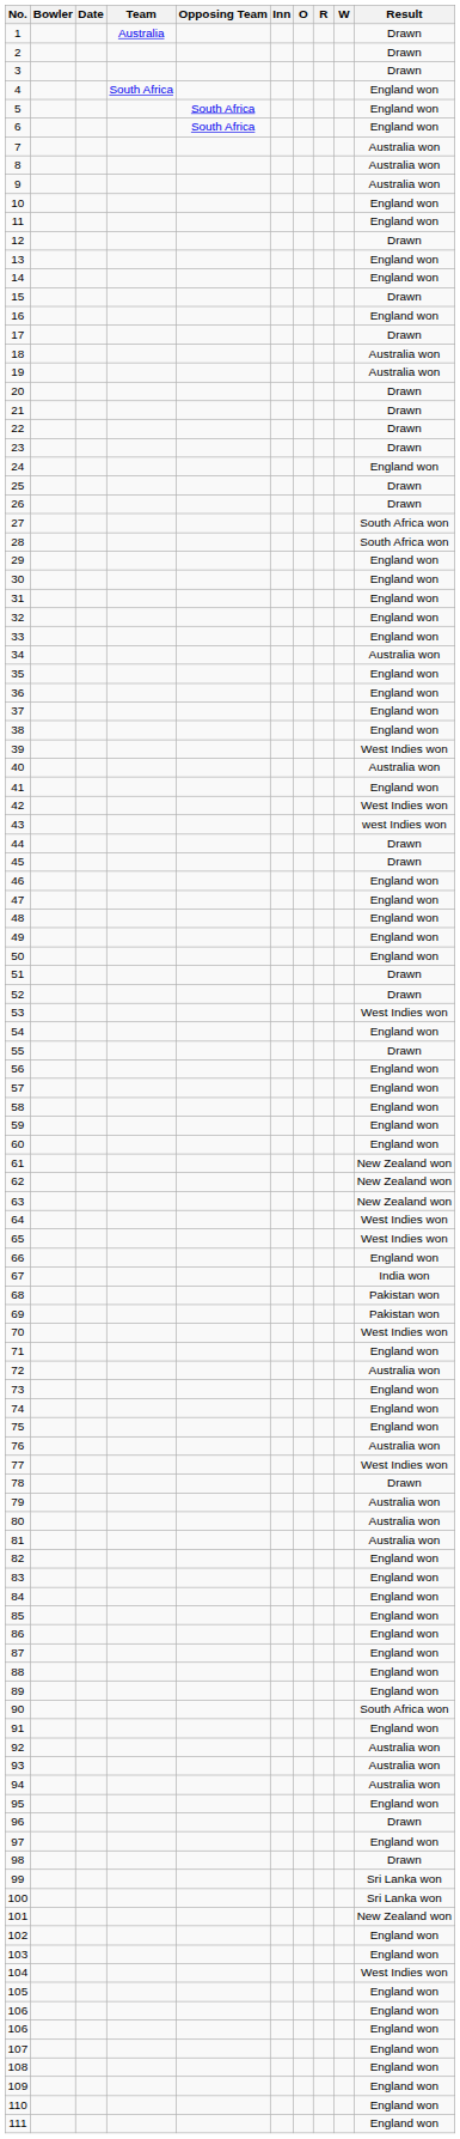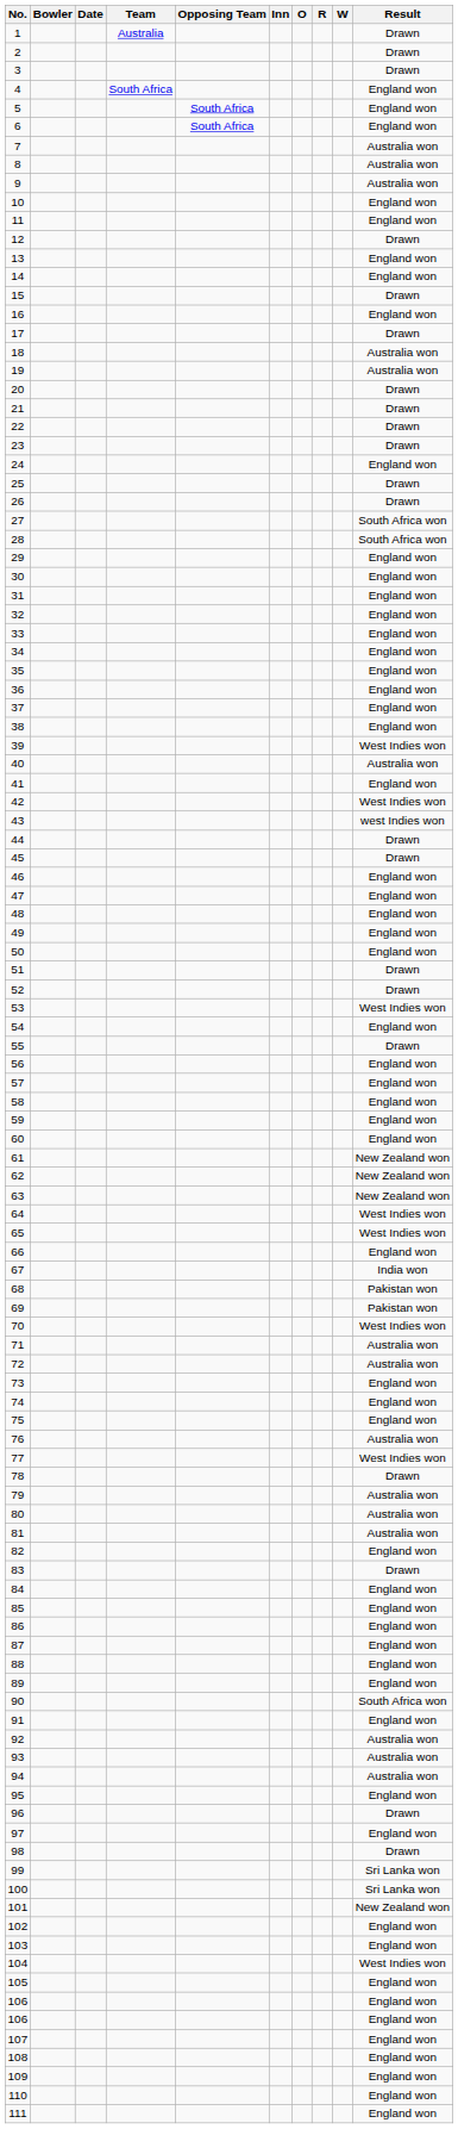 <table class="wikitable sortable">
 <tr align=center>
 <th>No.</th>
 <th>Bowler</th>
 <th>Date</th>
 <th>Team</th>
 <th>Opposing Team</th>
 <th scope="col" style="width:20px;">Inn</th>
 <th scope="col" style="width:20px;">O</th>
 <th scope="col" style="width:20px;">R</th>
 <th scope="col" style="width:20px;">W</th>
 <th>Result</th>
 </tr>
 <tr align=center>
 <td>1</td>
 <td></td>
 <td></td>
 <td><a href='#'>Australia</a></td>
 <td></td>
 <td></td>
 <td></td>
 <td></td>
 <td></td>
 <td>Drawn</td>
 </tr>
 <tr align=center>
 <td>2</td>
 <td></td>
 <td></td>
 <td></td>
 <td></td>
 <td></td>
 <td></td>
 <td></td>
 <td></td>
 <td>Drawn</td>
 </tr>
 <tr align=center>
 <td>3</td>
 <td></td>
 <td></td>
 <td></td>
 <td></td>
 <td></td>
 <td></td>
 <td></td>
 <td></td>
 <td>Drawn</td>
 </tr>
 <tr align=center>
 <td>4</td>
 <td></td>
 <td></td>
 <td><a href='#'>South Africa</a></td>
 <td></td>
 <td></td>
 <td></td>
 <td></td>
 <td></td>
 <td>England won</td>
 </tr>
 <tr align=center>
 <td>5</td>
 <td></td>
 <td></td>
 <td></td>
 <td><a href='#'>South Africa</a></td>
 <td></td>
 <td></td>
 <td></td>
 <td></td>
 <td>England won</td>
 </tr>
 <tr align=center>
 <td>6</td>
 <td></td>
 <td></td>
 <td></td>
 <td><a href='#'>South Africa</a></td>
 <td></td>
 <td></td>
 <td></td>
 <td></td>
 <td>England won</td>
 </tr>
 <tr align=center>
 <td>7</td>
 <td></td>
 <td></td>
 <td></td>
 <td></td>
 <td></td>
 <td></td>
 <td></td>
 <td></td>
 <td>Australia won</td>
 </tr>
 <tr align=center>
 <td>8</td>
 <td></td>
 <td></td>
 <td></td>
 <td></td>
 <td></td>
 <td></td>
 <td></td>
 <td></td>
 <td>Australia won</td>
 </tr>
 <tr align=center>
 <td>9</td>
 <td></td>
 <td></td>
 <td></td>
 <td></td>
 <td></td>
 <td></td>
 <td></td>
 <td></td>
 <td>Australia won</td>
 </tr>
 <tr align=center>
 <td>10</td>
 <td></td>
 <td></td>
 <td></td>
 <td></td>
 <td></td>
 <td></td>
 <td></td>
 <td></td>
 <td>England won</td>
 </tr>
 <tr align=center>
 <td>11</td>
 <td></td>
 <td></td>
 <td></td>
 <td></td>
 <td></td>
 <td></td>
 <td></td>
 <td></td>
 <td>England won</td>
 </tr>
 <tr align=center>
 <td>12</td>
 <td></td>
 <td></td>
 <td></td>
 <td></td>
 <td></td>
 <td></td>
 <td></td>
 <td></td>
 <td>Drawn</td>
 </tr>
 <tr align=center>
 <td>13</td>
 <td></td>
 <td></td>
 <td></td>
 <td></td>
 <td></td>
 <td></td>
 <td></td>
 <td></td>
 <td>England won</td>
 </tr>
 <tr align=center>
 <td>14</td>
 <td></td>
 <td></td>
 <td></td>
 <td></td>
 <td></td>
 <td></td>
 <td></td>
 <td></td>
 <td>England won</td>
 </tr>
 <tr align=center>
 <td>15</td>
 <td></td>
 <td></td>
 <td></td>
 <td></td>
 <td></td>
 <td></td>
 <td></td>
 <td></td>
 <td>Drawn</td>
 </tr>
 <tr align=center>
 <td>16</td>
 <td></td>
 <td></td>
 <td></td>
 <td></td>
 <td></td>
 <td></td>
 <td></td>
 <td></td>
 <td>England won</td>
 </tr>
 <tr align=center>
 <td>17</td>
 <td></td>
 <td></td>
 <td></td>
 <td></td>
 <td></td>
 <td></td>
 <td></td>
 <td></td>
 <td>Drawn</td>
 </tr>
 <tr align=center>
 <td>18</td>
 <td></td>
 <td></td>
 <td></td>
 <td></td>
 <td></td>
 <td></td>
 <td></td>
 <td></td>
 <td>Australia won</td>
 </tr>
 <tr align=center>
 <td>19</td>
 <td></td>
 <td></td>
 <td></td>
 <td></td>
 <td></td>
 <td></td>
 <td></td>
 <td></td>
 <td>Australia won</td>
 </tr>
 <tr align=center>
 <td>20</td>
 <td></td>
 <td></td>
 <td></td>
 <td></td>
 <td></td>
 <td></td>
 <td></td>
 <td></td>
 <td>Drawn</td>
 </tr>
 <tr align=center>
 <td>21</td>
 <td></td>
 <td></td>
 <td></td>
 <td></td>
 <td></td>
 <td></td>
 <td></td>
 <td></td>
 <td>Drawn</td>
 </tr>
 <tr align=center>
 <td>22</td>
 <td></td>
 <td></td>
 <td></td>
 <td></td>
 <td></td>
 <td></td>
 <td></td>
 <td></td>
 <td>Drawn</td>
 </tr>
 <tr align=center>
 <td>23</td>
 <td></td>
 <td></td>
 <td></td>
 <td></td>
 <td></td>
 <td></td>
 <td></td>
 <td></td>
 <td>Drawn</td>
 </tr>
 <tr align=center>
 <td>24</td>
 <td></td>
 <td></td>
 <td></td>
 <td></td>
 <td></td>
 <td></td>
 <td></td>
 <td></td>
 <td>England won</td>
 </tr>
 <tr align=center>
 <td>25</td>
 <td></td>
 <td></td>
 <td></td>
 <td></td>
 <td></td>
 <td></td>
 <td></td>
 <td></td>
 <td>Drawn</td>
 </tr>
 <tr align=center>
 <td>26</td>
 <td></td>
 <td></td>
 <td></td>
 <td></td>
 <td></td>
 <td></td>
 <td></td>
 <td></td>
 <td>Drawn</td>
 </tr>
 <tr align=center>
 <td>27</td>
 <td></td>
 <td></td>
 <td></td>
 <td></td>
 <td></td>
 <td></td>
 <td></td>
 <td></td>
 <td>South Africa won</td>
 </tr>
 <tr align=center>
 <td>28</td>
 <td></td>
 <td></td>
 <td></td>
 <td></td>
 <td></td>
 <td></td>
 <td></td>
 <td></td>
 <td>South Africa won</td>
 </tr>
 <tr align=center>
 <td>29</td>
 <td></td>
 <td></td>
 <td></td>
 <td></td>
 <td></td>
 <td></td>
 <td></td>
 <td></td>
 <td>England won</td>
 </tr>
 <tr align=center>
 <td>30</td>
 <td></td>
 <td></td>
 <td></td>
 <td></td>
 <td></td>
 <td></td>
 <td></td>
 <td></td>
 <td>England won</td>
 </tr>
 <tr align=center>
 <td>31</td>
 <td></td>
 <td></td>
 <td></td>
 <td></td>
 <td></td>
 <td></td>
 <td></td>
 <td></td>
 <td>England won</td>
 </tr>
 <tr align=center>
 <td>32</td>
 <td></td>
 <td></td>
 <td></td>
 <td></td>
 <td></td>
 <td></td>
 <td></td>
 <td></td>
 <td>England won</td>
 </tr>
 <tr align=center>
 <td>33</td>
 <td></td>
 <td></td>
 <td></td>
 <td></td>
 <td></td>
 <td></td>
 <td></td>
 <td></td>
 <td>England won</td>
 </tr>
 <tr align=center>
 <td>34</td>
 <td></td>
 <td></td>
 <td></td>
 <td></td>
 <td></td>
 <td></td>
 <td></td>
 <td></td>
-<td>Australia won</td>
+<td>England won</td>
 </tr>
 <tr align=center>
 <td>35</td>
 <td></td>
 <td></td>
 <td></td>
 <td></td>
 <td></td>
 <td></td>
 <td></td>
 <td></td>
 <td>England won</td>
 </tr>
 <tr align=center>
 <td>36</td>
 <td></td>
 <td></td>
 <td></td>
 <td></td>
 <td></td>
 <td></td>
 <td></td>
 <td></td>
 <td>England won</td>
 </tr>
 <tr align=center>
 <td>37</td>
 <td></td>
 <td></td>
 <td></td>
 <td></td>
 <td></td>
 <td></td>
 <td></td>
 <td></td>
 <td>England won</td>
 </tr>
 <tr align=center>
 <td>38</td>
 <td></td>
 <td></td>
 <td></td>
 <td></td>
 <td></td>
 <td></td>
 <td></td>
 <td></td>
 <td>England won</td>
 </tr>
 <tr align=center>
 <td>39</td>
 <td></td>
 <td></td>
 <td></td>
 <td></td>
 <td></td>
 <td></td>
 <td></td>
 <td></td>
 <td>West Indies won</td>
 </tr>
 <tr align=center>
 <td>40</td>
 <td></td>
 <td></td>
 <td></td>
 <td></td>
 <td></td>
 <td></td>
 <td></td>
 <td></td>
 <td>Australia won</td>
 </tr>
 <tr align=center>
 <td>41</td>
 <td></td>
 <td></td>
 <td></td>
 <td></td>
 <td></td>
 <td></td>
 <td></td>
 <td></td>
 <td>England won</td>
 </tr>
 <tr align=center>
 <td>42</td>
 <td></td>
 <td></td>
 <td></td>
 <td></td>
 <td></td>
 <td></td>
 <td></td>
 <td></td>
 <td>West Indies won</td>
 </tr>
 <tr align=center>
 <td>43</td>
 <td></td>
 <td></td>
 <td></td>
 <td></td>
 <td></td>
 <td></td>
 <td></td>
 <td></td>
 <td>west Indies won</td>
 </tr>
 <tr align=center>
 <td>44</td>
 <td></td>
 <td></td>
 <td></td>
 <td></td>
 <td></td>
 <td></td>
 <td></td>
 <td></td>
 <td>Drawn</td>
 </tr>
 <tr align=center>
 <td>45</td>
 <td></td>
 <td></td>
 <td></td>
 <td></td>
 <td></td>
 <td></td>
 <td></td>
 <td></td>
 <td>Drawn</td>
 </tr>
 <tr align=center>
 <td>46</td>
 <td></td>
 <td></td>
 <td></td>
 <td></td>
 <td></td>
 <td></td>
 <td></td>
 <td></td>
 <td>England won</td>
 </tr>
 <tr align=center>
 <td>47</td>
 <td></td>
 <td></td>
 <td></td>
 <td></td>
 <td></td>
 <td></td>
 <td></td>
 <td></td>
 <td>England won</td>
 </tr>
 <tr align=center>
 <td>48</td>
 <td></td>
 <td></td>
 <td></td>
 <td></td>
 <td></td>
 <td></td>
 <td></td>
 <td></td>
 <td>England won</td>
 </tr>
 <tr align=center>
 <td>49</td>
 <td></td>
 <td></td>
 <td></td>
 <td></td>
 <td></td>
 <td></td>
 <td></td>
 <td></td>
 <td>England won</td>
 </tr>
 <tr align=center>
 <td>50</td>
 <td></td>
 <td></td>
 <td></td>
 <td></td>
 <td></td>
 <td></td>
 <td></td>
 <td></td>
 <td>England won</td>
 </tr>
 <tr align=center>
 <td>51</td>
 <td></td>
 <td></td>
 <td></td>
 <td></td>
 <td></td>
 <td></td>
 <td></td>
 <td></td>
 <td>Drawn</td>
 </tr>
 <tr align=center>
 <td>52</td>
 <td></td>
 <td></td>
 <td></td>
 <td></td>
 <td></td>
 <td></td>
 <td></td>
 <td></td>
 <td>Drawn</td>
 </tr>
 <tr align=center>
 <td>53</td>
 <td></td>
 <td></td>
 <td></td>
 <td></td>
 <td></td>
 <td></td>
 <td></td>
 <td></td>
 <td>West Indies won</td>
 </tr>
 <tr align=center>
 <td>54</td>
 <td></td>
 <td></td>
 <td></td>
 <td></td>
 <td></td>
 <td></td>
 <td></td>
 <td></td>
 <td>England won</td>
 </tr>
 <tr align=center>
 <td>55</td>
 <td></td>
 <td></td>
 <td></td>
 <td></td>
 <td></td>
 <td></td>
 <td></td>
 <td></td>
 <td>Drawn</td>
 </tr>
 <tr align=center>
 <td>56</td>
 <td></td>
 <td></td>
 <td></td>
 <td></td>
 <td></td>
 <td></td>
 <td></td>
 <td></td>
 <td>England won</td>
 </tr>
 <tr align=center>
 <td>57</td>
 <td></td>
 <td></td>
 <td></td>
 <td></td>
 <td></td>
 <td></td>
 <td></td>
 <td></td>
 <td>England won</td>
 </tr>
 <tr align=center>
 <td>58</td>
 <td></td>
 <td></td>
 <td></td>
 <td></td>
 <td></td>
 <td></td>
 <td></td>
 <td></td>
 <td>England won</td>
 </tr>
 <tr align=center>
 <td>59</td>
 <td></td>
 <td></td>
 <td></td>
 <td></td>
 <td></td>
 <td></td>
 <td></td>
 <td></td>
 <td>England won</td>
 </tr>
 <tr align=center>
 <td>60</td>
 <td></td>
 <td></td>
 <td></td>
 <td></td>
 <td></td>
 <td></td>
 <td></td>
 <td></td>
 <td>England won</td>
 </tr>
 <tr align=center>
 <td>61</td>
 <td></td>
 <td></td>
 <td></td>
 <td></td>
 <td></td>
 <td></td>
 <td></td>
 <td></td>
 <td>New Zealand won</td>
 </tr>
 <tr align=center>
 <td>62</td>
 <td></td>
 <td></td>
 <td></td>
 <td></td>
 <td></td>
 <td></td>
 <td></td>
 <td></td>
 <td>New Zealand won</td>
 </tr>
 <tr align=center>
 <td>63</td>
 <td></td>
 <td></td>
 <td></td>
 <td></td>
 <td></td>
 <td></td>
 <td></td>
 <td></td>
 <td>New Zealand won</td>
 </tr>
 <tr align=center>
 <td>64</td>
 <td></td>
 <td></td>
 <td></td>
 <td></td>
 <td></td>
 <td></td>
 <td></td>
 <td></td>
 <td>West Indies won</td>
 </tr>
 <tr align=center>
 <td>65</td>
 <td></td>
 <td></td>
 <td></td>
 <td></td>
 <td></td>
 <td></td>
 <td></td>
 <td></td>
 <td>West Indies won</td>
 </tr>
 <tr align=center>
 <td>66</td>
 <td></td>
 <td></td>
 <td></td>
 <td></td>
 <td></td>
 <td></td>
 <td></td>
 <td></td>
 <td>England won</td>
 </tr>
 <tr align=center>
 <td>67</td>
 <td></td>
 <td></td>
 <td></td>
 <td></td>
 <td></td>
 <td></td>
 <td></td>
 <td></td>
 <td>India won</td>
 </tr>
 <tr align=center>
 <td>68</td>
 <td></td>
 <td></td>
 <td></td>
 <td></td>
 <td></td>
 <td></td>
 <td></td>
 <td></td>
 <td>Pakistan won</td>
 </tr>
 <tr align=center>
 <td>69</td>
 <td></td>
 <td></td>
 <td></td>
 <td></td>
 <td></td>
 <td></td>
 <td></td>
 <td></td>
 <td>Pakistan won</td>
 </tr>
 <tr align=center>
 <td>70</td>
 <td></td>
 <td></td>
 <td></td>
 <td></td>
 <td></td>
 <td></td>
 <td></td>
 <td></td>
 <td>West Indies won</td>
 </tr>
 <tr align=center>
 <td>71</td>
 <td></td>
 <td></td>
 <td></td>
 <td></td>
 <td></td>
 <td></td>
 <td></td>
 <td></td>
-<td>England won</td>
+<td>Australia won</td>
 </tr>
 <tr align=center>
 <td>72</td>
 <td></td>
 <td></td>
 <td></td>
 <td></td>
 <td></td>
 <td></td>
 <td></td>
 <td></td>
 <td>Australia won</td>
 </tr>
 <tr align=center>
 <td>73</td>
 <td></td>
 <td></td>
 <td></td>
 <td></td>
 <td></td>
 <td></td>
 <td></td>
 <td></td>
 <td>England won</td>
 </tr>
 <tr align=center>
 <td>74</td>
 <td></td>
 <td></td>
 <td></td>
 <td></td>
 <td></td>
 <td></td>
 <td></td>
 <td></td>
 <td>England won</td>
 </tr>
 <tr align=center>
 <td>75</td>
 <td></td>
 <td></td>
 <td></td>
 <td></td>
 <td></td>
 <td></td>
 <td></td>
 <td></td>
 <td>England won</td>
 </tr>
 <tr align=center>
 <td>76</td>
 <td></td>
 <td></td>
 <td></td>
 <td></td>
 <td></td>
 <td></td>
 <td></td>
 <td></td>
 <td>Australia won</td>
 </tr>
 <tr align=center>
 <td>77</td>
 <td></td>
 <td></td>
 <td></td>
 <td></td>
 <td></td>
 <td></td>
 <td></td>
 <td></td>
 <td>West Indies won</td>
 </tr>
 <tr align=center>
 <td>78</td>
 <td></td>
 <td></td>
 <td></td>
 <td></td>
 <td></td>
 <td></td>
 <td></td>
 <td></td>
 <td>Drawn</td>
 </tr>
 <tr align=center>
 <td>79</td>
 <td></td>
 <td></td>
 <td></td>
 <td></td>
 <td></td>
 <td></td>
 <td></td>
 <td></td>
 <td>Australia won</td>
 </tr>
 <tr align=center>
 <td>80</td>
 <td></td>
 <td></td>
 <td></td>
 <td></td>
 <td></td>
 <td></td>
 <td></td>
 <td></td>
 <td>Australia won</td>
 </tr>
 <tr align=center>
 <td>81</td>
 <td></td>
 <td></td>
 <td></td>
 <td></td>
 <td></td>
 <td></td>
 <td></td>
 <td></td>
 <td>Australia won</td>
 </tr>
 <tr align=center>
 <td>82</td>
 <td></td>
 <td></td>
 <td></td>
 <td></td>
 <td></td>
 <td></td>
 <td></td>
 <td></td>
 <td>England won</td>
 </tr>
 <tr align=center>
 <td>83</td>
 <td></td>
 <td></td>
 <td></td>
 <td></td>
 <td></td>
 <td></td>
 <td></td>
 <td></td>
-<td>England won</td>
+<td>Drawn</td>
 </tr>
 <tr align=center>
 <td>84</td>
 <td></td>
 <td></td>
 <td></td>
 <td></td>
 <td></td>
 <td></td>
 <td></td>
 <td></td>
 <td>England won</td>
 </tr>
 <tr align=center>
 <td>85</td>
 <td></td>
 <td></td>
 <td></td>
 <td></td>
 <td></td>
 <td></td>
 <td></td>
 <td></td>
 <td>England won</td>
 </tr>
 <tr align=center>
 <td>86</td>
 <td></td>
 <td></td>
 <td></td>
 <td></td>
 <td></td>
 <td></td>
 <td></td>
 <td></td>
 <td>England won</td>
 </tr>
 <tr align=center>
 <td>87</td>
 <td></td>
 <td></td>
 <td></td>
 <td></td>
 <td></td>
 <td></td>
 <td></td>
 <td></td>
 <td>England won</td>
 </tr>
 <tr align=center>
 <td>88</td>
 <td></td>
 <td></td>
 <td></td>
 <td></td>
 <td></td>
 <td></td>
 <td></td>
 <td></td>
 <td>England won</td>
 </tr>
 <tr align=center>
 <td>89</td>
 <td></td>
 <td></td>
 <td></td>
 <td></td>
 <td></td>
 <td></td>
 <td></td>
 <td></td>
 <td>England won</td>
 </tr>
 <tr align=center>
 <td>90</td>
 <td></td>
 <td></td>
 <td></td>
 <td></td>
 <td></td>
 <td></td>
 <td></td>
 <td></td>
 <td>South Africa won</td>
 </tr>
 <tr align=center>
 <td>91</td>
 <td></td>
 <td></td>
 <td></td>
 <td></td>
 <td></td>
 <td></td>
 <td></td>
 <td></td>
 <td>England won</td>
 </tr>
 <tr align=center>
 <td>92</td>
 <td></td>
 <td></td>
 <td></td>
 <td></td>
 <td></td>
 <td></td>
 <td></td>
 <td></td>
 <td>Australia won</td>
 </tr>
 <tr align=center>
 <td>93</td>
 <td></td>
 <td></td>
 <td></td>
 <td></td>
 <td></td>
 <td></td>
 <td></td>
 <td></td>
 <td>Australia won</td>
 </tr>
 <tr align=center>
 <td>94</td>
 <td></td>
 <td></td>
 <td></td>
 <td></td>
 <td></td>
 <td></td>
 <td></td>
 <td></td>
 <td>Australia won</td>
 </tr>
 <tr align=center>
 <td>95</td>
 <td></td>
 <td></td>
 <td></td>
 <td></td>
 <td></td>
 <td></td>
 <td></td>
 <td></td>
 <td>England won</td>
 </tr>
 <tr align=center>
 <td>96</td>
 <td></td>
 <td></td>
 <td></td>
 <td></td>
 <td></td>
 <td></td>
 <td></td>
 <td></td>
 <td>Drawn</td>
 </tr>
 <tr align=center>
 <td>97</td>
 <td></td>
 <td></td>
 <td></td>
 <td></td>
 <td></td>
 <td></td>
 <td></td>
 <td></td>
 <td>England won</td>
 </tr>
 <tr align=center>
 <td>98</td>
 <td></td>
 <td></td>
 <td></td>
 <td></td>
 <td></td>
 <td></td>
 <td></td>
 <td></td>
 <td>Drawn</td>
 </tr>
 <tr align=center>
 <td>99</td>
 <td></td>
 <td></td>
 <td></td>
 <td></td>
 <td></td>
 <td></td>
 <td></td>
 <td></td>
 <td>Sri Lanka won</td>
 </tr>
 <tr align=center>
 <td>100</td>
 <td></td>
 <td></td>
 <td></td>
 <td></td>
 <td></td>
 <td></td>
 <td></td>
 <td></td>
 <td>Sri Lanka won</td>
 </tr>
 <tr align=center>
 <td>101</td>
 <td></td>
 <td></td>
 <td></td>
 <td></td>
 <td></td>
 <td></td>
 <td></td>
 <td></td>
 <td>New Zealand won</td>
 </tr>
 <tr align=center>
 <td>102</td>
 <td></td>
 <td></td>
 <td></td>
 <td></td>
 <td></td>
 <td></td>
 <td></td>
 <td></td>
 <td>England won</td>
 </tr>
 <tr align=center>
 <td>103</td>
 <td></td>
 <td></td>
 <td></td>
 <td></td>
 <td></td>
 <td></td>
 <td></td>
 <td></td>
 <td>England won</td>
 </tr>
 <tr align=center>
 <td>104</td>
 <td></td>
 <td></td>
 <td></td>
 <td></td>
 <td></td>
 <td></td>
 <td></td>
 <td></td>
 <td>West Indies won</td>
 </tr>
 <tr align=center>
 <td>105</td>
 <td></td>
 <td></td>
 <td></td>
 <td></td>
 <td></td>
 <td></td>
 <td></td>
 <td></td>
 <td>England won</td>
 </tr>
 <tr align=center>
 <td>106</td>
 <td></td>
 <td></td>
 <td></td>
 <td></td>
 <td></td>
 <td></td>
 <td></td>
 <td></td>
 <td>England won</td>
 </tr>
 <tr align=center>
 <td>106</td>
 <td></td>
 <td></td>
 <td></td>
 <td></td>
 <td></td>
 <td></td>
 <td></td>
 <td></td>
 <td>England won</td>
 </tr>
 <tr align=center>
 <td>107</td>
 <td></td>
 <td></td>
 <td></td>
 <td></td>
 <td></td>
 <td></td>
 <td></td>
 <td></td>
 <td>England won</td>
 </tr>
 <tr align=center>
 <td>108</td>
 <td></td>
 <td></td>
 <td></td>
 <td></td>
 <td></td>
 <td></td>
 <td></td>
 <td></td>
 <td>England won</td>
 </tr>
 <tr align=center>
 <td>109</td>
 <td></td>
 <td></td>
 <td></td>
 <td></td>
 <td></td>
 <td></td>
 <td></td>
 <td></td>
 <td>England won</td>
 </tr>
 <tr align=center>
 <td>110</td>
 <td></td>
 <td></td>
 <td></td>
 <td></td>
 <td></td>
 <td></td>
 <td></td>
 <td></td>
 <td>England won</td>
 </tr>
 <tr align=center>
 <td>111</td>
 <td></td>
 <td></td>
 <td></td>
 <td></td>
 <td></td>
 <td></td>
 <td></td>
 <td></td>
 <td>England won</td>
 </tr>
 </table>
